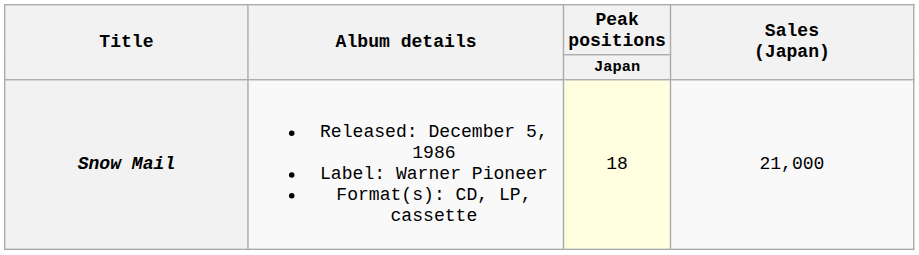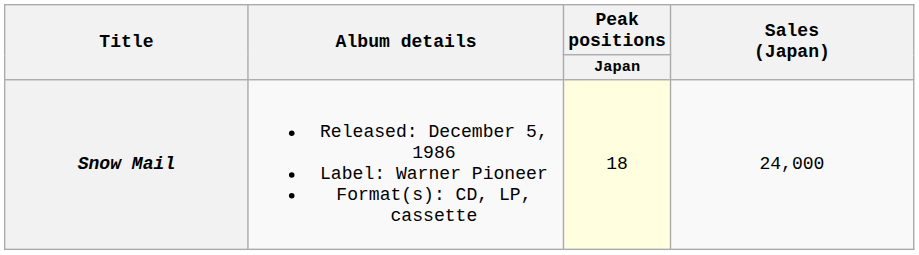 <table class="wikitable plainrowheaders" style="text-align:center;">
 <tr>
 <th style="width:13em;" rowspan="2">Title</th>
 <th style="width:17em;" rowspan="2">Album details</th>
 <th colspan="1">Peak positions</th>
 <th style="width:13em;" rowspan="2">Sales<br>(Japan)<br></th>
 </tr>
 <tr>
 <th style="width:3em;font-size:85%">Japan<br></th>
 </tr>
 <tr>
 <th scope="row"><em>Snow Mail</em></th>
 <td><br><ul><li>Released: December 5, 1986</li><li>Label: Warner Pioneer</li><li>Format(s): CD, LP, cassette</li></ul></td>
 <td style="background: lightyellow;">18</td>
-<td>21,000</td>
+<td>24,000</td>
 </tr>
 </table>
